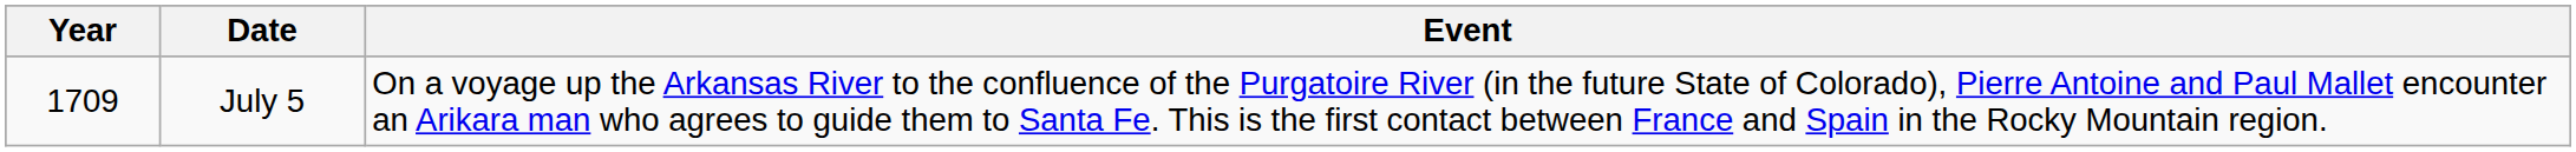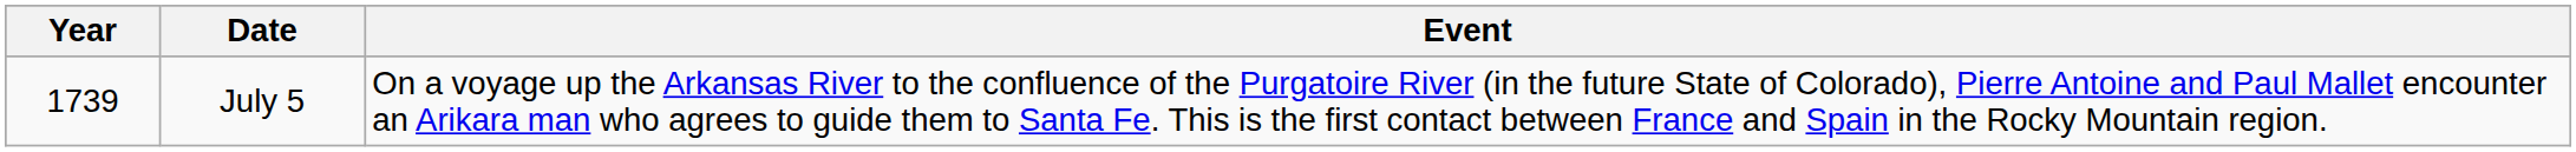 <table class="wikitable" style="width:100%;">
 <tr>
 <th style="width:6%">Year</th>
 <th style="width:8%">Date</th>
 <th style="width:86%">Event</th>
 </tr>
 <tr>
-<td align=center>1709</td>
+<td align=center>1739</td>
 <td align=center>July 5</td>
 <td>On a voyage up the <a href='#'>Arkansas River</a> to the confluence of the <a href='#'>Purgatoire River</a> (in the future State of Colorado), <a href='#'>Pierre Antoine and Paul Mallet</a> encounter an <a href='#'>Arikara man</a> who agrees to guide them to <a href='#'>Santa Fe</a>. This is the first contact between <a href='#'>France</a> and <a href='#'>Spain</a> in the Rocky Mountain region.</td>
 </tr>
 </table>
